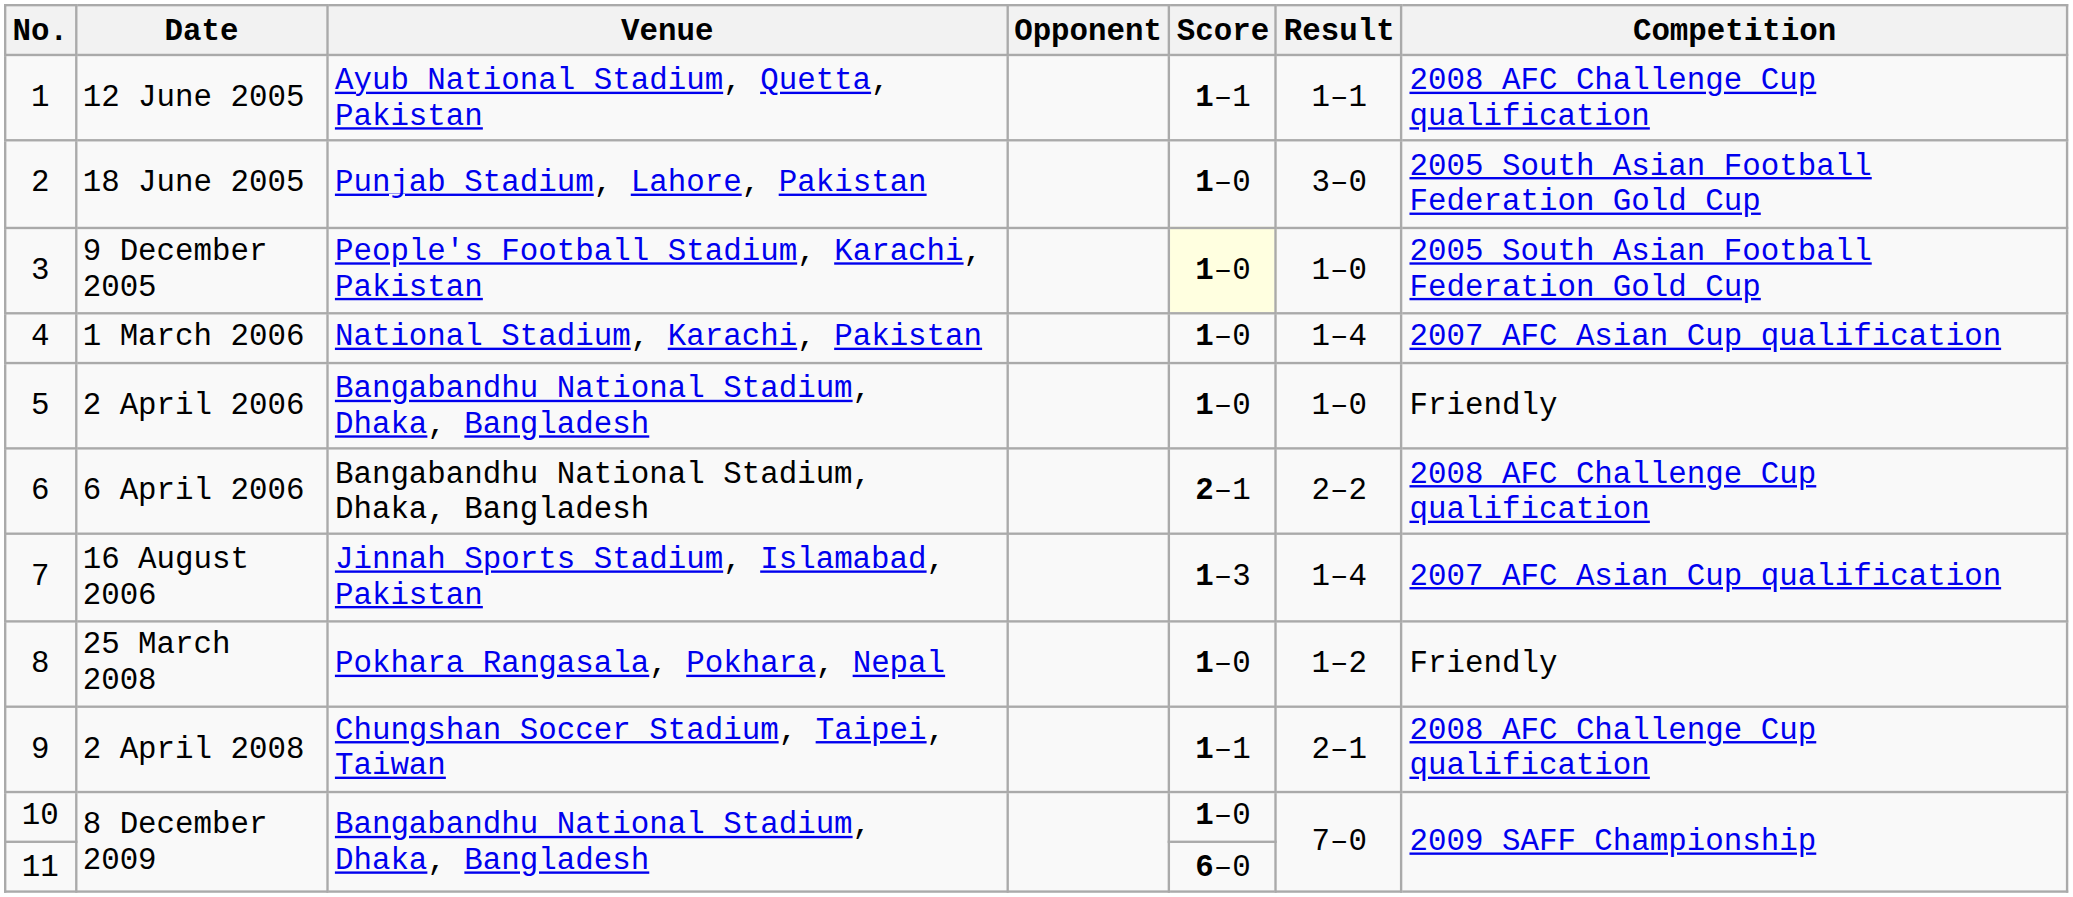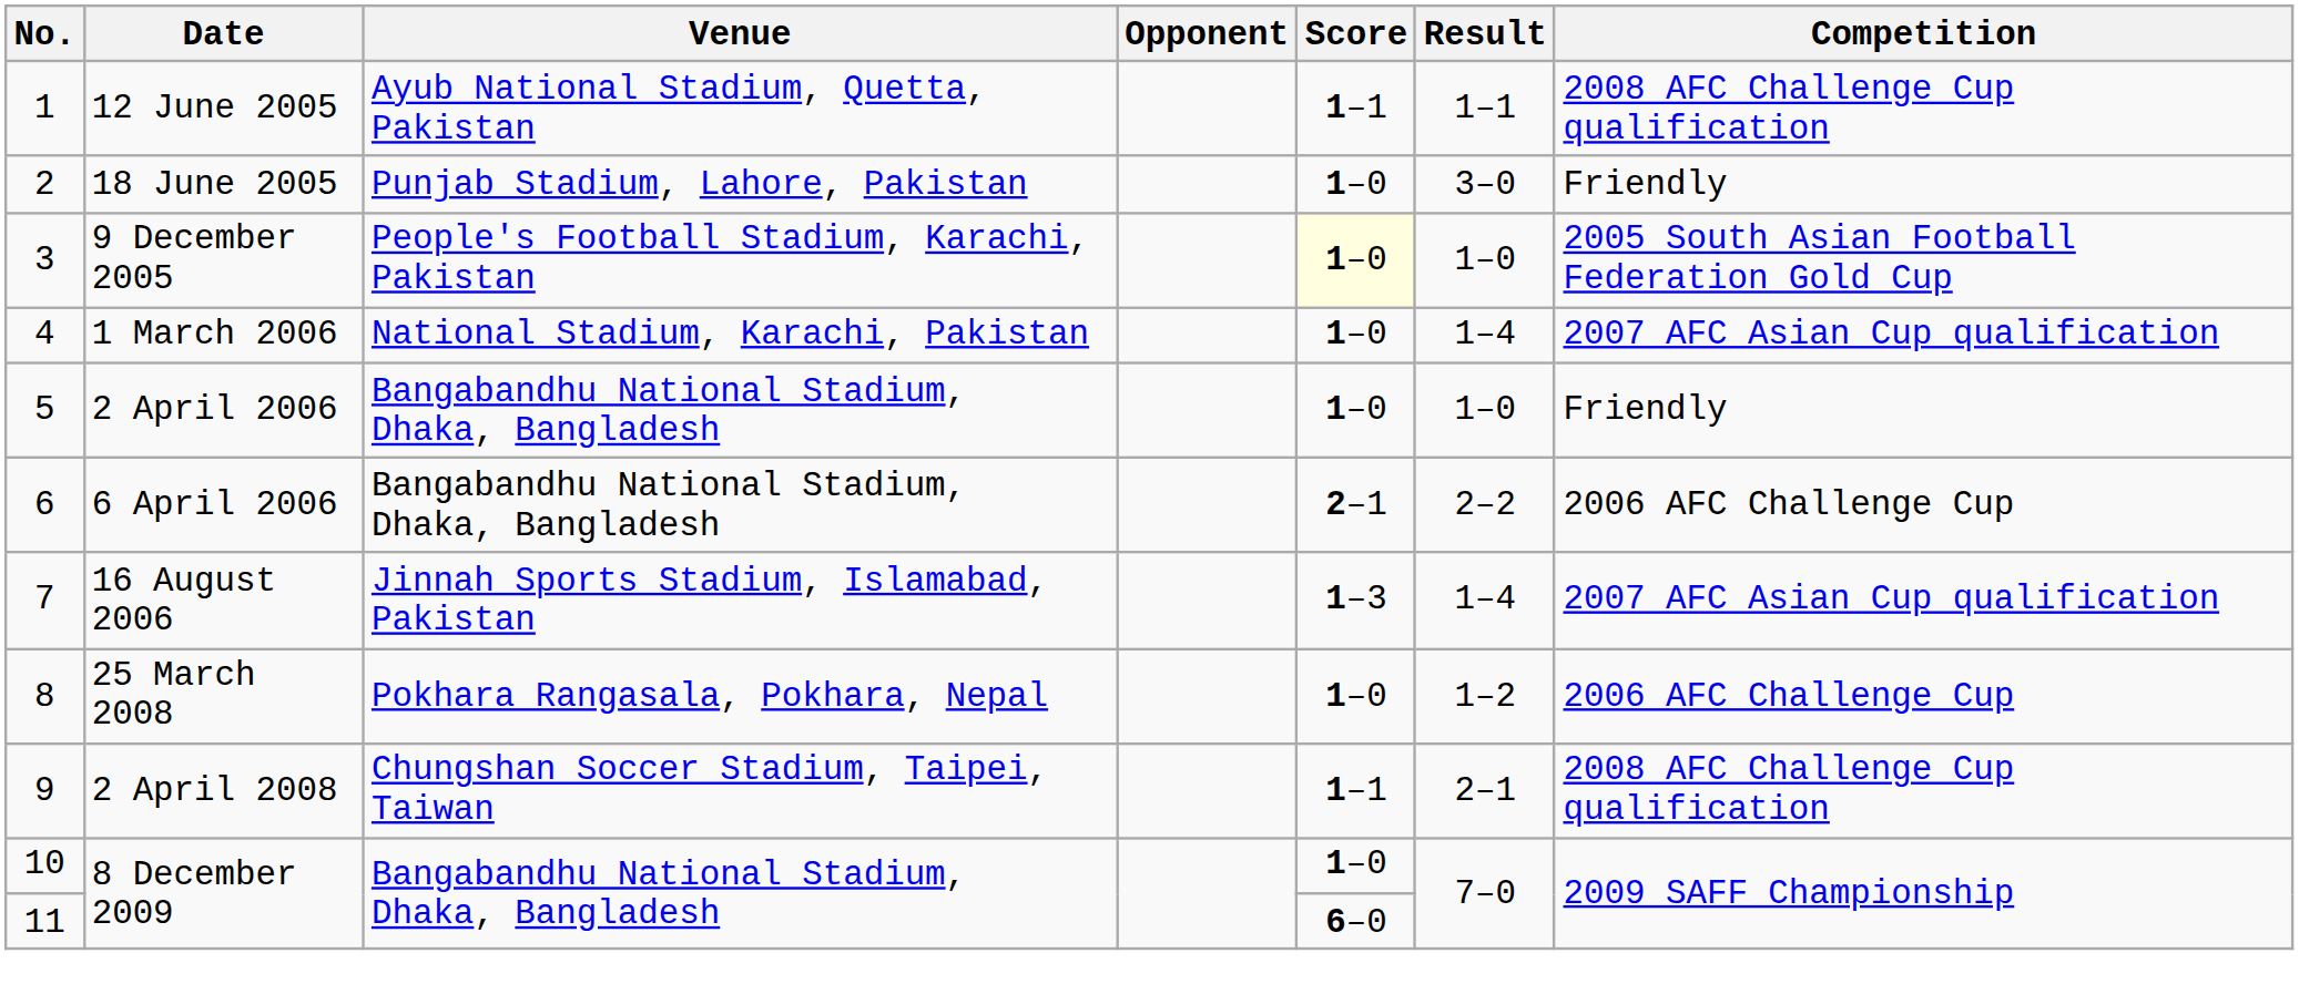 <table class="wikitable plainrowheaders sortable">
 <tr>
 <th scope="col">No.</th>
 <th scope="col">Date</th>
 <th scope="col">Venue</th>
 <th scope="col">Opponent</th>
 <th scope="col">Score</th>
 <th scope="col">Result</th>
 <th scope="col">Competition</th>
 </tr>
 <tr>
 <td align="center">1</td>
 <td>12 June 2005</td>
 <td><a href='#'>Ayub National Stadium</a>, <a href='#'>Quetta</a>, <a href='#'>Pakistan</a></td>
 <td></td>
 <td align="center"><strong>1</strong>–1</td>
 <td align="center">1–1</td>
 <td><a href='#'>2008 AFC Challenge Cup qualification</a></td>
 </tr>
 <tr>
 <td align="center">2</td>
 <td>18 June 2005</td>
 <td><a href='#'>Punjab Stadium</a>, <a href='#'>Lahore</a>, <a href='#'>Pakistan</a></td>
 <td></td>
 <td align="center"><strong>1</strong>–0</td>
 <td align="center">3–0</td>
-<td><a href='#'>2005 South Asian Football Federation Gold Cup</a></td>
+<td>Friendly</td>
 </tr>
 <tr>
 <td align="center">3</td>
 <td>9 December 2005</td>
 <td><a href='#'>People's Football Stadium</a>, <a href='#'>Karachi</a>, <a href='#'>Pakistan</a></td>
 <td></td>
 <td align="center" style="background: lightyellow;"><strong>1</strong>–0</td>
 <td align="center">1–0</td>
 <td><a href='#'>2005 South Asian Football Federation Gold Cup</a></td>
 </tr>
 <tr>
 <td align="center">4</td>
 <td>1 March 2006</td>
 <td><a href='#'>National Stadium</a>, <a href='#'>Karachi</a>, <a href='#'>Pakistan</a></td>
 <td></td>
 <td align="center"><strong>1</strong>–0</td>
 <td align="center">1–4</td>
 <td><a href='#'>2007 AFC Asian Cup qualification</a></td>
 </tr>
 <tr>
 <td align="center">5</td>
 <td>2 April 2006</td>
 <td><a href='#'>Bangabandhu National Stadium</a>, <a href='#'>Dhaka</a>, <a href='#'>Bangladesh</a></td>
 <td></td>
 <td align="center"><strong>1</strong>–0</td>
 <td align="center">1–0</td>
 <td>Friendly</td>
 </tr>
 <tr>
 <td align="center">6</td>
 <td>6 April 2006</td>
 <td>Bangabandhu National Stadium, Dhaka, Bangladesh</td>
 <td></td>
 <td align="center"><strong>2</strong>–1</td>
 <td align="center">2–2</td>
-<td><a href='#'>2008 AFC Challenge Cup qualification</a></td>
+<td>2006 AFC Challenge Cup</td>
 </tr>
 <tr>
 <td align="center">7</td>
 <td>16 August 2006</td>
 <td><a href='#'>Jinnah Sports Stadium</a>, <a href='#'>Islamabad</a>, <a href='#'>Pakistan</a></td>
 <td></td>
 <td align="center"><strong>1</strong>–3</td>
 <td align="center">1–4</td>
 <td><a href='#'>2007 AFC Asian Cup qualification</a></td>
 </tr>
 <tr>
 <td align="center">8</td>
 <td>25 March 2008</td>
 <td><a href='#'>Pokhara Rangasala</a>, <a href='#'>Pokhara</a>, <a href='#'>Nepal</a></td>
 <td></td>
 <td align="center"><strong>1</strong>–0</td>
 <td align="center">1–2</td>
-<td>Friendly</td>
+<td><a href='#'>2006 AFC Challenge Cup</a></td>
 </tr>
 <tr>
 <td align="center">9</td>
 <td>2 April 2008</td>
 <td><a href='#'>Chungshan Soccer Stadium</a>, <a href='#'>Taipei</a>, <a href='#'>Taiwan</a></td>
 <td></td>
 <td align="center"><strong>1</strong>–1</td>
 <td align="center">2–1</td>
 <td><a href='#'>2008 AFC Challenge Cup qualification</a></td>
 </tr>
 <tr>
 <td align="center">10</td>
 <td rowspan="2">8 December 2009</td>
 <td rowspan="2"><a href='#'>Bangabandhu National Stadium</a>, <a href='#'>Dhaka</a>, <a href='#'>Bangladesh</a></td>
 <td rowspan="2"></td>
 <td align="center"><strong>1</strong>–0</td>
 <td rowspan="2" align="center">7–0</td>
 <td rowspan="2"><a href='#'>2009 SAFF Championship</a></td>
 </tr>
 <tr>
 <td align="center">11</td>
 <td align="center"><strong>6</strong>–0</td>
 </tr>
 </table>
